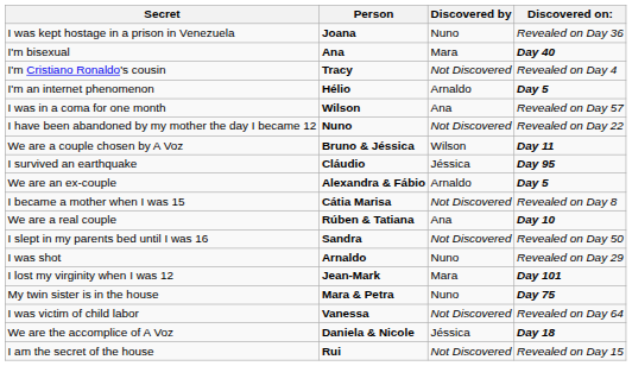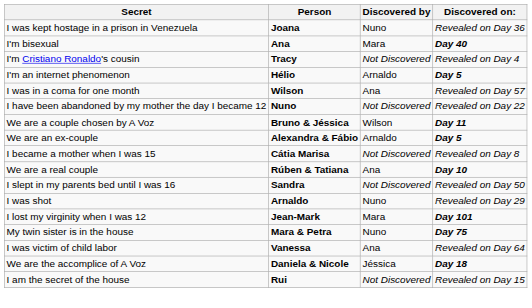 <table class="wikitable">
 <tr>
 <th>Secret</th>
 <th>Person</th>
 <th>Discovered by</th>
 <th>Discovered on:</th>
 </tr>
 <tr>
 <td>I was kept hostage in a prison in Venezuela</td>
 <td><strong>Joana</strong></td>
 <td>Nuno</td>
 <td><em>Revealed on Day 36</em></td>
 </tr>
 <tr>
 <td>I'm bisexual</td>
 <td><strong>Ana</strong></td>
 <td>Mara</td>
 <td><strong><em>Day 40</em></strong></td>
 </tr>
 <tr>
 <td>I'm <a href='#'>Cristiano Ronaldo</a>'s cousin</td>
 <td><strong>Tracy</strong></td>
 <td><em>Not Discovered</em></td>
 <td><em>Revealed on Day 4</em></td>
 </tr>
 <tr>
 <td>I'm an internet phenomenon</td>
 <td><strong>Hélio</strong></td>
 <td>Arnaldo</td>
 <td><strong><em>Day 5</em></strong></td>
 </tr>
 <tr>
 <td>I was in a coma for one month</td>
 <td><strong>Wilson</strong></td>
 <td>Ana</td>
 <td><em>Revealed on Day 57</em></td>
 </tr>
 <tr>
 <td>I have been abandoned by my mother the day I became 12</td>
 <td><strong>Nuno</strong></td>
 <td><em>Not Discovered</em></td>
 <td><em>Revealed on Day 22</em></td>
 </tr>
 <tr>
 <td>We are a couple chosen by A Voz</td>
 <td><strong>Bruno & Jéssica </strong></td>
 <td>Wilson</td>
 <td><strong><em>Day 11</em></strong></td>
 </tr>
 <tr>
-<td>I survived an earthquake</td>
-<td><strong>Cláudio</strong></td>
-<td>Jéssica</td>
-<td><strong><em>Day 95</em></strong></td>
-</tr>
-<tr>
 <td>We are an ex-couple</td>
 <td><strong>Alexandra & Fábio</strong></td>
 <td>Arnaldo</td>
 <td><strong><em>Day 5</em></strong></td>
 </tr>
 <tr>
 <td>I became a mother when I was 15</td>
 <td><strong>Cátia Marisa</strong></td>
 <td><em>Not Discovered</em></td>
 <td><em>Revealed on Day 8</em></td>
 </tr>
 <tr>
 <td>We are a real couple</td>
 <td><strong>Rúben & Tatiana</strong></td>
 <td>Ana</td>
 <td><strong><em>Day 10</em></strong></td>
 </tr>
 <tr>
 <td>I slept in my parents bed until I was 16</td>
 <td><strong>Sandra</strong></td>
 <td><em>Not Discovered</em></td>
 <td><em>Revealed on Day 50</em></td>
 </tr>
 <tr>
 <td>I was shot</td>
 <td><strong>Arnaldo</strong></td>
 <td>Nuno</td>
 <td><em>Revealed on Day 29</em></td>
 </tr>
 <tr>
 <td>I lost my virginity when I was 12</td>
 <td><strong>Jean-Mark</strong></td>
 <td>Mara</td>
 <td><strong><em>Day 101</em></strong></td>
 </tr>
 <tr>
 <td>My twin sister is in the house</td>
 <td><strong>Mara & Petra</strong></td>
 <td>Nuno</td>
 <td><strong><em>Day 75</em></strong></td>
 </tr>
 <tr>
 <td>I was victim of child labor</td>
 <td><strong>Vanessa</strong></td>
-<td><em>Not Discovered</em></td>
+<td>Ana</td>
 <td><em>Revealed on Day 64</em></td>
 </tr>
 <tr>
 <td>We are the accomplice of A Voz</td>
 <td><strong>Daniela & Nicole</strong></td>
 <td>Jéssica</td>
 <td><strong><em>Day 18</em></strong></td>
 </tr>
 <tr>
 <td>I am the secret of the house</td>
 <td><strong>Rui</strong></td>
 <td><em>Not Discovered</em></td>
 <td><em>Revealed on Day 15</em></td>
 </tr>
 </table>
